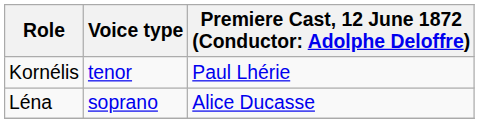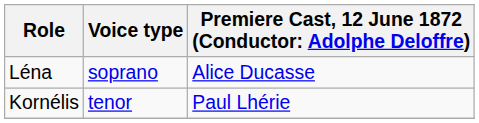 <table class="wikitable">
 <tr>
 <th>Role</th>
 <th>Voice type</th>
 <th>Premiere Cast, 12 June 1872<br>(Conductor: <a href='#'>Adolphe Deloffre</a>)</th>
 </tr>
 <tr>
+<td>Léna</td>
+<td><a href='#'>soprano</a></td>
+<td><a href='#'>Alice Ducasse</a></td>
+</tr>
+<tr>
 <td>Kornélis</td>
 <td><a href='#'>tenor</a></td>
 <td><a href='#'>Paul Lhérie</a></td>
 </tr>
 <tr>
-<td>Léna</td>
-<td><a href='#'>soprano</a></td>
-<td><a href='#'>Alice Ducasse</a></td>
-</tr>
-<tr>
 </tr>
 </table>
